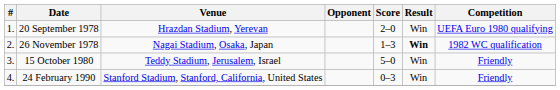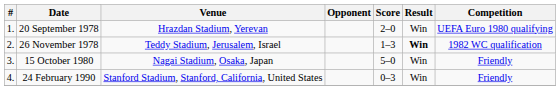 <table class="wikitable" style="font-size:100%; text-align: center;">
 <tr>
 <th>#</th>
 <th>Date</th>
 <th>Venue</th>
 <th>Opponent</th>
 <th>Score</th>
 <th>Result</th>
 <th>Competition</th>
 </tr>
 <tr>
 <td>1.</td>
 <td>20 September 1978</td>
 <td><a href='#'>Hrazdan Stadium</a>, <a href='#'>Yerevan</a></td>
 <td></td>
 <td>2–0</td>
 <td>Win</td>
 <td><a href='#'>UEFA Euro 1980 qualifying</a></td>
 </tr>
 <tr>
 <td>2.</td>
 <td>26 November 1978</td>
-<td><a href='#'>Nagai Stadium</a>, <a href='#'>Osaka</a>, Japan</td>
+<td><a href='#'>Teddy Stadium</a>, <a href='#'>Jerusalem</a>, Israel</td>
 <td></td>
 <td>1–3</td>
 <td><strong>Win</strong></td>
 <td><a href='#'>1982 WC qualification</a></td>
 </tr>
 <tr>
 <td>3.</td>
 <td>15 October 1980</td>
-<td><a href='#'>Teddy Stadium</a>, <a href='#'>Jerusalem</a>, Israel</td>
+<td><a href='#'>Nagai Stadium</a>, <a href='#'>Osaka</a>, Japan</td>
 <td></td>
 <td>5–0</td>
 <td>Win</td>
 <td><a href='#'>Friendly</a></td>
 </tr>
 <tr>
 <td>4.</td>
 <td>24 February 1990</td>
 <td><a href='#'>Stanford Stadium</a>, <a href='#'>Stanford, California</a>, United States</td>
 <td></td>
 <td>0–3</td>
 <td>Win</td>
 <td><a href='#'>Friendly</a></td>
 </tr>
 <tr>
 </tr>
 </table>
